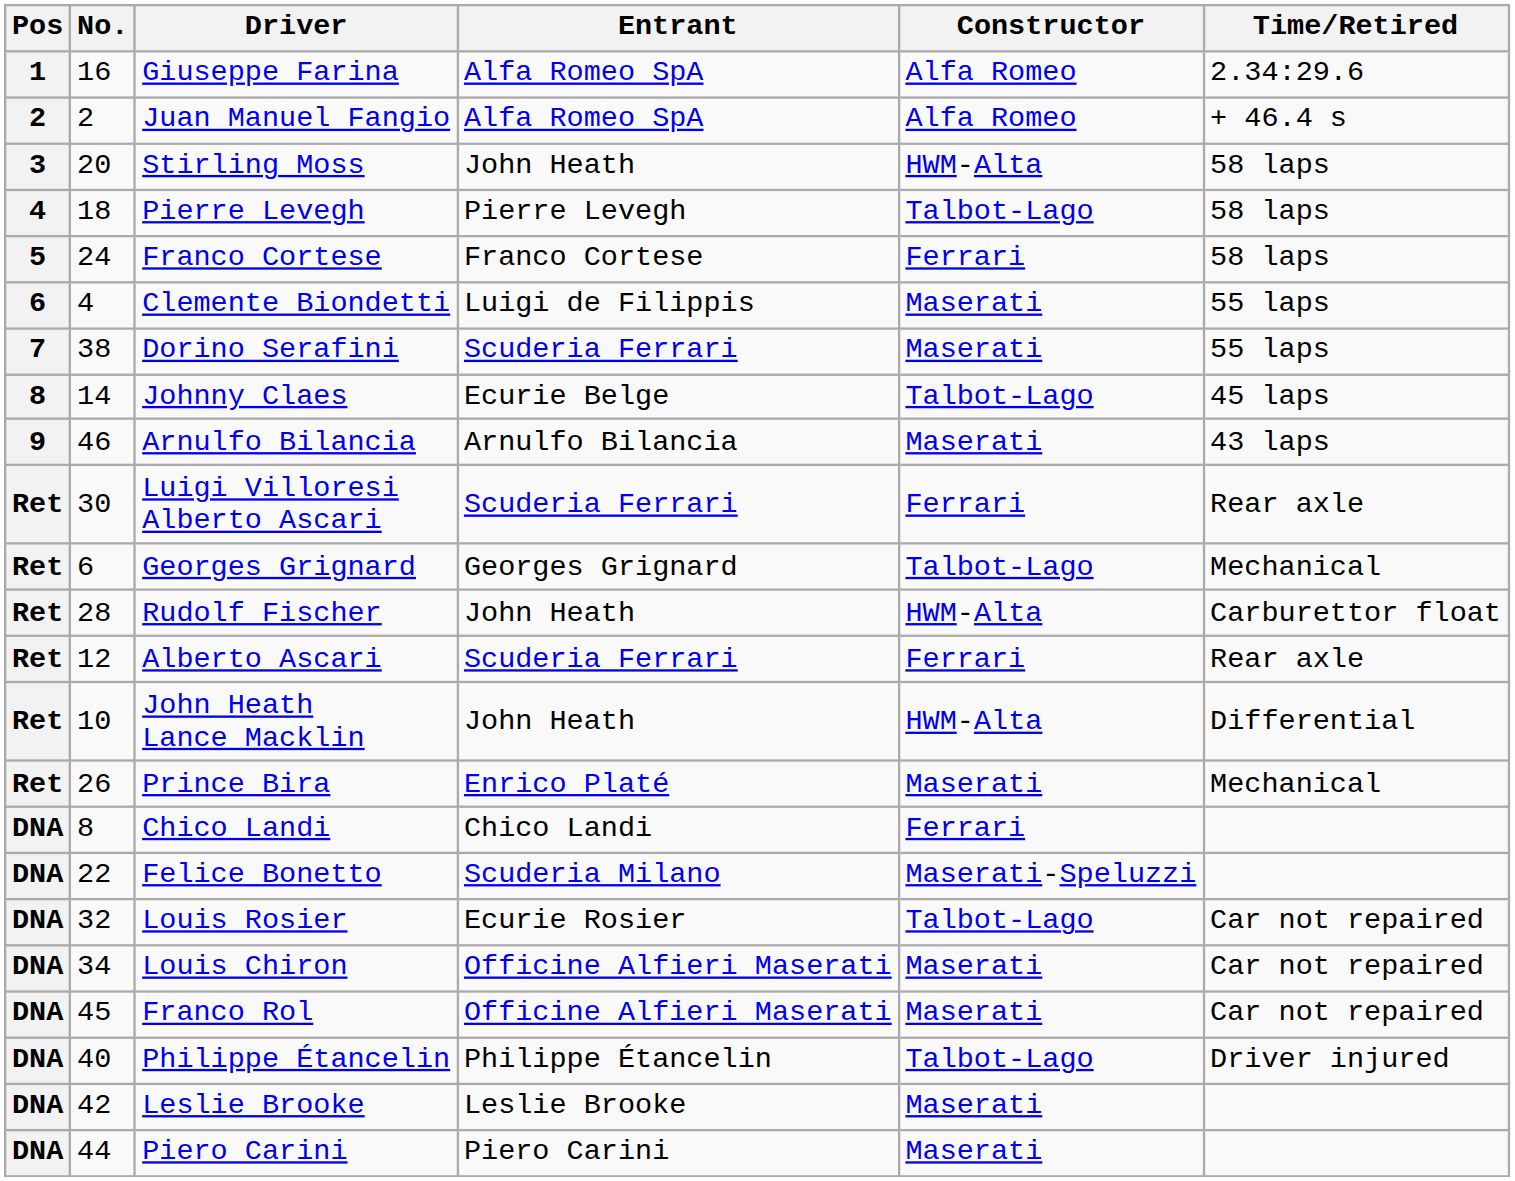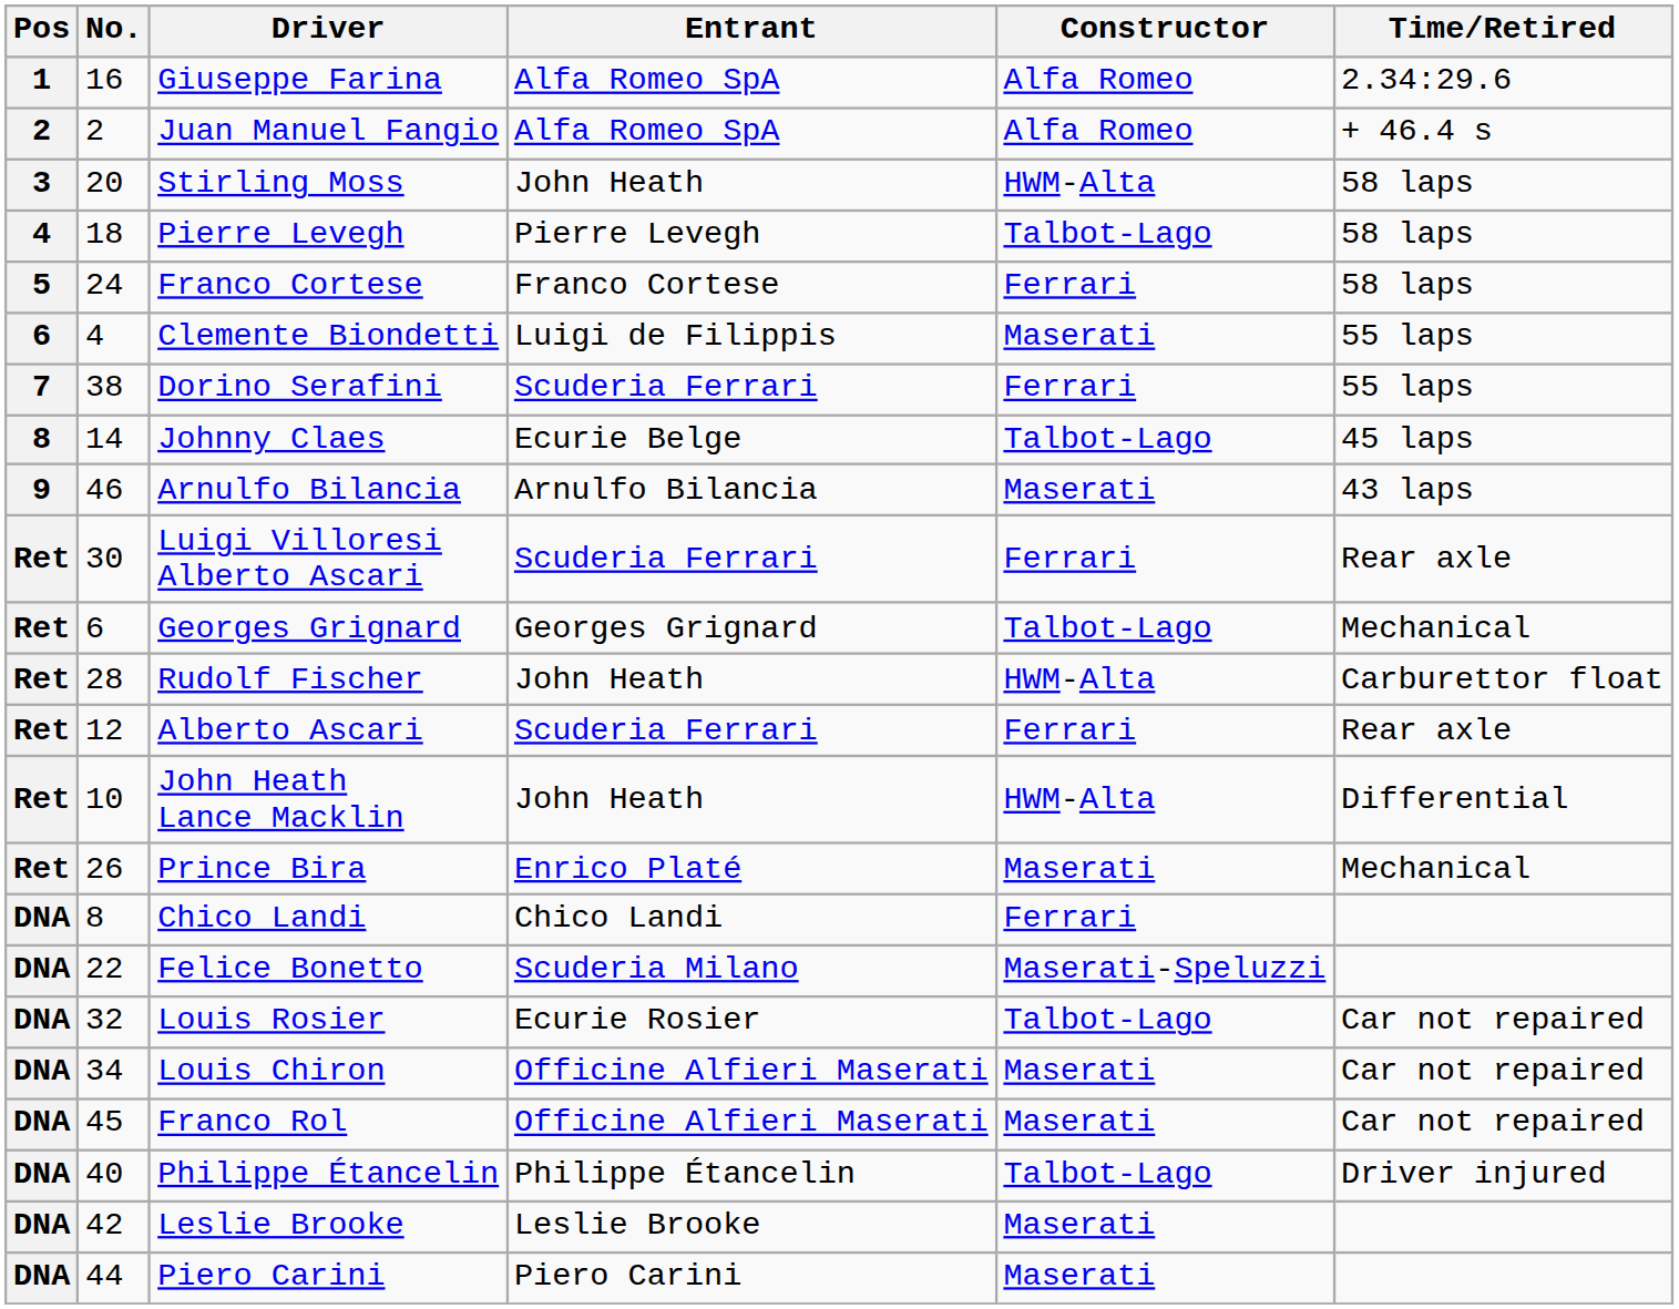 <table class="wikitable" style="font-size: 95%;">
 <tr>
 <th>Pos</th>
 <th>No.</th>
 <th>Driver</th>
 <th>Entrant</th>
 <th>Constructor</th>
 <th>Time/Retired</th>
 </tr>
 <tr>
 <th>1</th>
 <td>16</td>
 <td> <a href='#'>Giuseppe Farina</a></td>
 <td><a href='#'>Alfa Romeo SpA</a></td>
 <td><a href='#'>Alfa Romeo</a></td>
 <td>2.34:29.6</td>
 </tr>
 <tr>
 <th>2</th>
 <td>2</td>
 <td> <a href='#'>Juan Manuel Fangio</a></td>
 <td><a href='#'>Alfa Romeo SpA</a></td>
 <td><a href='#'>Alfa Romeo</a></td>
 <td>+ 46.4 s</td>
 </tr>
 <tr>
 <th>3</th>
 <td>20</td>
 <td> <a href='#'>Stirling Moss</a></td>
 <td>John Heath</td>
 <td><a href='#'>HWM</a>-<a href='#'>Alta</a></td>
 <td>58 laps</td>
 </tr>
 <tr>
 <th>4</th>
 <td>18</td>
 <td> <a href='#'>Pierre Levegh</a></td>
 <td>Pierre Levegh</td>
 <td><a href='#'>Talbot-Lago</a></td>
 <td>58 laps</td>
 </tr>
 <tr>
 <th>5</th>
 <td>24</td>
 <td> <a href='#'>Franco Cortese</a></td>
 <td>Franco Cortese</td>
 <td><a href='#'>Ferrari</a></td>
 <td>58 laps</td>
 </tr>
 <tr>
 <th>6</th>
 <td>4</td>
 <td> <a href='#'>Clemente Biondetti</a></td>
 <td>Luigi de Filippis</td>
 <td><a href='#'>Maserati</a></td>
 <td>55 laps</td>
 </tr>
 <tr>
 <th>7</th>
 <td>38</td>
 <td> <a href='#'>Dorino Serafini</a></td>
 <td><a href='#'>Scuderia Ferrari</a></td>
-<td><a href='#'>Maserati</a></td>
+<td><a href='#'>Ferrari</a></td>
 <td>55 laps</td>
 </tr>
 <tr>
 <th>8</th>
 <td>14</td>
 <td> <a href='#'>Johnny Claes</a></td>
 <td>Ecurie Belge</td>
 <td><a href='#'>Talbot-Lago</a></td>
 <td>45 laps</td>
 </tr>
 <tr>
 <th>9</th>
 <td>46</td>
 <td> <a href='#'>Arnulfo Bilancia</a></td>
 <td>Arnulfo Bilancia</td>
 <td><a href='#'>Maserati</a></td>
 <td>43 laps</td>
 </tr>
 <tr>
 <th>Ret</th>
 <td>30</td>
 <td> <a href='#'>Luigi Villoresi</a><br> <a href='#'>Alberto Ascari</a></td>
 <td><a href='#'>Scuderia Ferrari</a></td>
 <td><a href='#'>Ferrari</a></td>
 <td>Rear axle</td>
 </tr>
 <tr>
 <th>Ret</th>
 <td>6</td>
 <td> <a href='#'>Georges Grignard</a></td>
 <td>Georges Grignard</td>
 <td><a href='#'>Talbot-Lago</a></td>
 <td>Mechanical</td>
 </tr>
 <tr>
 <th>Ret</th>
 <td>28</td>
 <td> <a href='#'>Rudolf Fischer</a></td>
 <td>John Heath</td>
 <td><a href='#'>HWM</a>-<a href='#'>Alta</a></td>
 <td>Carburettor float</td>
 </tr>
 <tr>
 <th>Ret</th>
 <td>12</td>
 <td> <a href='#'>Alberto Ascari</a></td>
 <td><a href='#'>Scuderia Ferrari</a></td>
 <td><a href='#'>Ferrari</a></td>
 <td>Rear axle</td>
 </tr>
 <tr>
 <th>Ret</th>
 <td>10</td>
 <td> <a href='#'>John Heath</a><br> <a href='#'>Lance Macklin</a></td>
 <td>John Heath</td>
 <td><a href='#'>HWM</a>-<a href='#'>Alta</a></td>
 <td>Differential</td>
 </tr>
 <tr>
 <th>Ret</th>
 <td>26</td>
 <td> <a href='#'>Prince Bira</a></td>
 <td><a href='#'>Enrico Platé</a></td>
 <td><a href='#'>Maserati</a></td>
 <td>Mechanical</td>
 </tr>
 <tr>
 <th>DNA</th>
 <td>8</td>
 <td> <a href='#'>Chico Landi</a></td>
 <td>Chico Landi</td>
 <td><a href='#'>Ferrari</a></td>
 <td></td>
 </tr>
 <tr>
 <th>DNA</th>
 <td>22</td>
 <td> <a href='#'>Felice Bonetto</a></td>
 <td><a href='#'>Scuderia Milano</a></td>
 <td><a href='#'>Maserati</a>-<a href='#'>Speluzzi</a></td>
 <td></td>
 </tr>
 <tr>
 <th>DNA</th>
 <td>32</td>
 <td> <a href='#'>Louis Rosier</a></td>
 <td>Ecurie Rosier</td>
 <td><a href='#'>Talbot-Lago</a></td>
 <td>Car not repaired</td>
 </tr>
 <tr>
 <th>DNA</th>
 <td>34</td>
 <td> <a href='#'>Louis Chiron</a></td>
 <td><a href='#'>Officine Alfieri Maserati</a></td>
 <td><a href='#'>Maserati</a></td>
 <td>Car not repaired</td>
 </tr>
 <tr>
 <th>DNA</th>
 <td>45</td>
 <td> <a href='#'>Franco Rol</a></td>
 <td><a href='#'>Officine Alfieri Maserati</a></td>
 <td><a href='#'>Maserati</a></td>
 <td>Car not repaired</td>
 </tr>
 <tr>
 <th>DNA</th>
 <td>40</td>
 <td> <a href='#'>Philippe Étancelin</a></td>
 <td>Philippe Étancelin</td>
 <td><a href='#'>Talbot-Lago</a></td>
 <td>Driver injured</td>
 </tr>
 <tr>
 <th>DNA</th>
 <td>42</td>
 <td> <a href='#'>Leslie Brooke</a></td>
 <td>Leslie Brooke</td>
 <td><a href='#'>Maserati</a></td>
 <td></td>
 </tr>
 <tr>
 <th>DNA</th>
 <td>44</td>
 <td> <a href='#'>Piero Carini</a></td>
 <td>Piero Carini</td>
 <td><a href='#'>Maserati</a></td>
 <td></td>
 </tr>
 </table>
